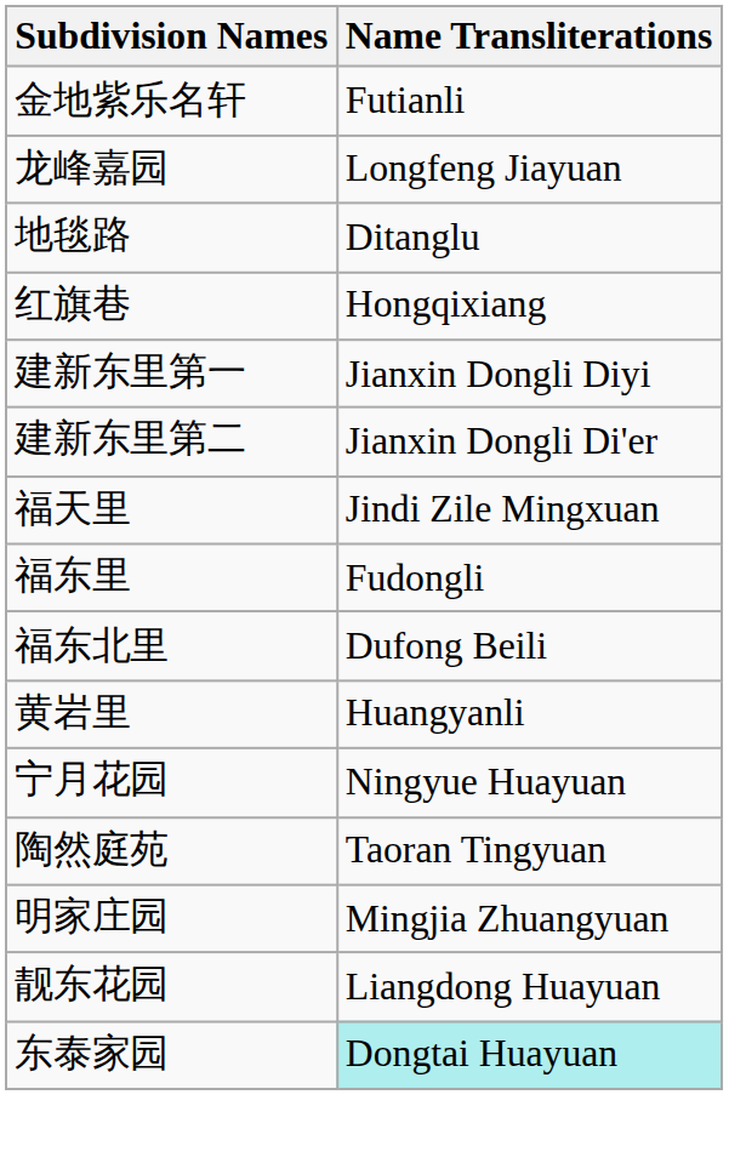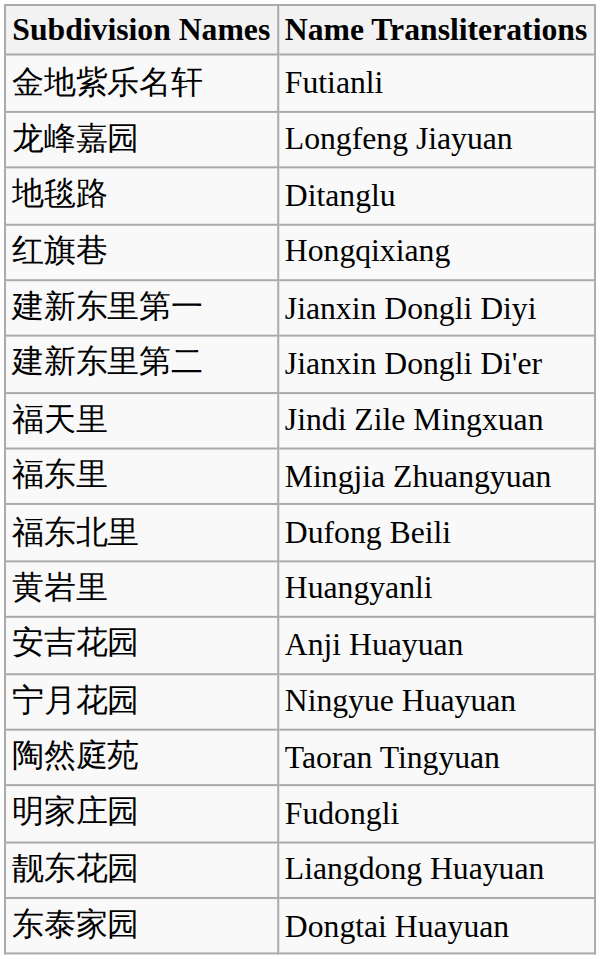 <table class="wikitable sortable">
 <tr>
 <th>Subdivision Names</th>
 <th>Name Transliterations</th>
 </tr>
 <tr>
 <td>金地紫乐名轩</td>
 <td>Futianli</td>
 </tr>
 <tr>
 <td>龙峰嘉园</td>
 <td>Longfeng Jiayuan</td>
 </tr>
 <tr>
 <td>地毯路</td>
 <td>Ditanglu</td>
 </tr>
 <tr>
 <td>红旗巷</td>
 <td>Hongqixiang</td>
 </tr>
 <tr>
 <td>建新东里第一</td>
 <td>Jianxin Dongli Diyi</td>
 </tr>
 <tr>
 <td>建新东里第二</td>
 <td>Jianxin Dongli Di'er</td>
 </tr>
 <tr>
 <td>福天里</td>
 <td>Jindi Zile Mingxuan</td>
 </tr>
 <tr>
 <td>福东里</td>
-<td>Fudongli</td>
+<td>Mingjia Zhuangyuan</td>
 </tr>
 <tr>
 <td>福东北里</td>
 <td>Dufong Beili</td>
 </tr>
 <tr>
 <td>黄岩里</td>
 <td>Huangyanli</td>
+</tr>
+<tr>
+<td>安吉花园</td>
+<td>Anji Huayuan</td>
 </tr>
 <tr>
 <td>宁月花园</td>
 <td>Ningyue Huayuan</td>
 </tr>
 <tr>
 <td>陶然庭苑</td>
 <td>Taoran Tingyuan</td>
 </tr>
 <tr>
 <td>明家庄园</td>
-<td>Mingjia Zhuangyuan</td>
+<td>Fudongli</td>
 </tr>
 <tr>
 <td>靓东花园</td>
 <td>Liangdong Huayuan</td>
 </tr>
 <tr>
 <td>东泰家园</td>
-<td style="background: paleturquoise;">Dongtai Huayuan</td>
+<td>Dongtai Huayuan</td>
 </tr>
 </table>
